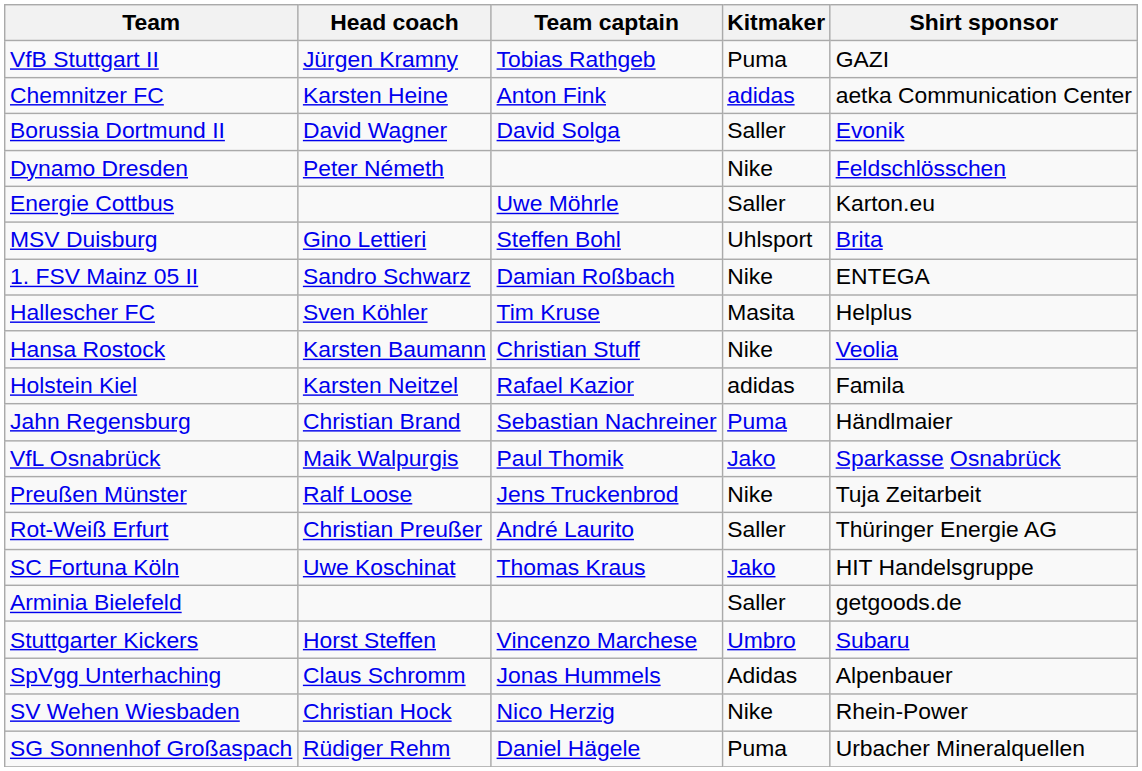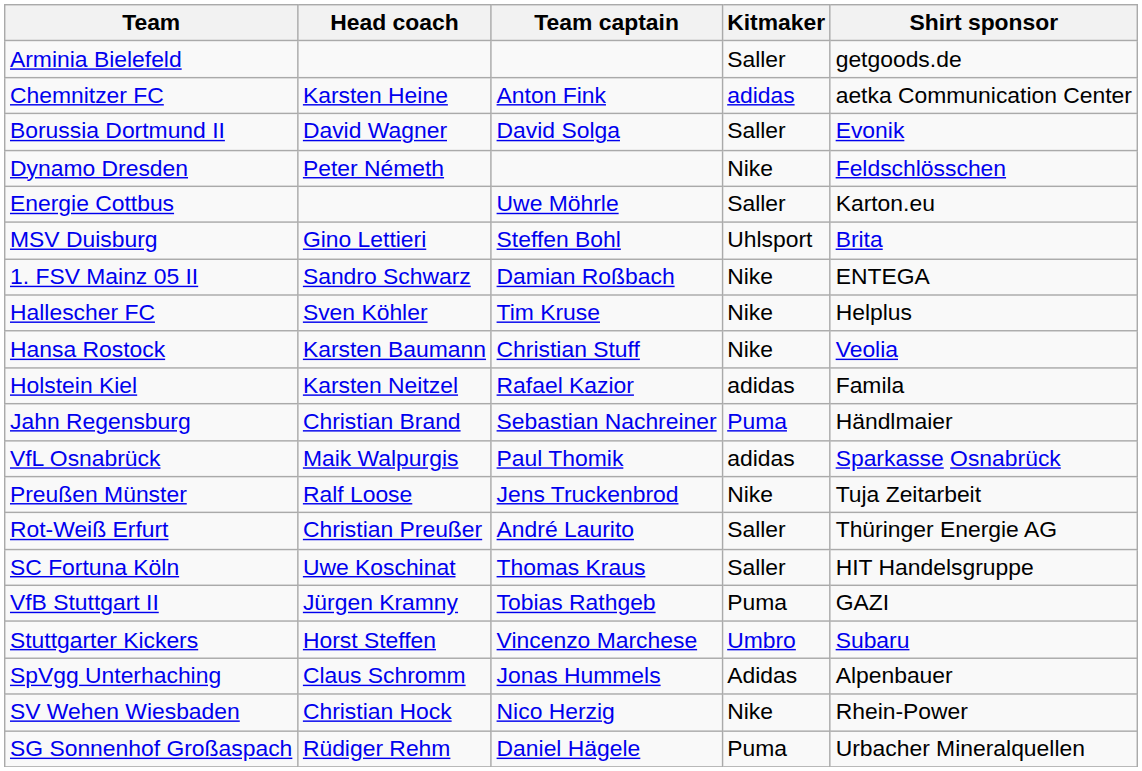 <table class="wikitable sortable">
 <tr>
 <th>Team</th>
 <th>Head coach</th>
 <th>Team captain</th>
 <th>Kitmaker</th>
 <th>Shirt sponsor</th>
 </tr>
 <tr>
-<td><a href='#'>VfB Stuttgart II</a></td>
-<td> <a href='#'>Jürgen Kramny</a></td>
-<td> <a href='#'>Tobias Rathgeb</a></td>
-<td>Puma</td>
-<td>GAZI</td>
+<td><a href='#'>Arminia Bielefeld</a></td>
+<td> </td>
+<td> </td>
+<td>Saller</td>
+<td>getgoods.de</td>
 </tr>
 <tr>
 <td><a href='#'>Chemnitzer FC</a></td>
 <td> <a href='#'>Karsten Heine</a></td>
 <td> <a href='#'>Anton Fink</a></td>
 <td><a href='#'>adidas</a></td>
 <td>aetka Communication Center</td>
 </tr>
 <tr>
 <td><a href='#'>Borussia Dortmund II</a></td>
 <td> <a href='#'>David Wagner</a></td>
 <td> <a href='#'>David Solga</a></td>
 <td>Saller</td>
 <td><a href='#'>Evonik</a></td>
 </tr>
 <tr>
 <td><a href='#'>Dynamo Dresden</a></td>
 <td> <a href='#'>Peter Németh</a></td>
 <td> </td>
 <td>Nike</td>
 <td><a href='#'>Feldschlösschen</a></td>
 </tr>
 <tr>
 <td><a href='#'>Energie Cottbus</a></td>
 <td> </td>
 <td> <a href='#'>Uwe Möhrle</a></td>
 <td>Saller</td>
 <td>Karton.eu</td>
 </tr>
 <tr>
 <td><a href='#'>MSV Duisburg</a></td>
 <td> <a href='#'>Gino Lettieri</a></td>
 <td> <a href='#'>Steffen Bohl</a></td>
 <td>Uhlsport</td>
 <td><a href='#'>Brita</a></td>
 </tr>
 <tr>
 <td><a href='#'>1. FSV Mainz 05 II</a></td>
 <td> <a href='#'>Sandro Schwarz</a></td>
 <td> <a href='#'>Damian Roßbach</a></td>
 <td>Nike</td>
 <td>ENTEGA</td>
 </tr>
 <tr>
 <td><a href='#'>Hallescher FC</a></td>
 <td> <a href='#'>Sven Köhler</a></td>
 <td> <a href='#'>Tim Kruse</a></td>
-<td>Masita</td>
+<td>Nike</td>
 <td>Helplus</td>
 </tr>
 <tr>
 <td><a href='#'>Hansa Rostock</a></td>
 <td> <a href='#'>Karsten Baumann</a></td>
 <td> <a href='#'>Christian Stuff</a></td>
 <td>Nike</td>
 <td><a href='#'>Veolia</a></td>
 </tr>
 <tr>
 <td><a href='#'>Holstein Kiel</a></td>
 <td> <a href='#'>Karsten Neitzel</a></td>
 <td> <a href='#'>Rafael Kazior</a></td>
 <td>adidas</td>
 <td>Famila</td>
 </tr>
 <tr>
 <td><a href='#'>Jahn Regensburg</a></td>
 <td> <a href='#'>Christian Brand</a></td>
 <td> <a href='#'>Sebastian Nachreiner</a></td>
 <td><a href='#'>Puma</a></td>
 <td>Händlmaier</td>
 </tr>
 <tr>
 <td><a href='#'>VfL Osnabrück</a></td>
 <td> <a href='#'>Maik Walpurgis</a></td>
 <td> <a href='#'>Paul Thomik</a></td>
-<td><a href='#'>Jako</a></td>
+<td>adidas</td>
 <td><a href='#'>Sparkasse</a> <a href='#'>Osnabrück</a></td>
 </tr>
 <tr>
 <td><a href='#'>Preußen Münster</a></td>
 <td> <a href='#'>Ralf Loose</a></td>
 <td> <a href='#'>Jens Truckenbrod</a></td>
 <td>Nike</td>
 <td>Tuja Zeitarbeit</td>
 </tr>
 <tr>
 <td><a href='#'>Rot-Weiß Erfurt</a></td>
 <td> <a href='#'>Christian Preußer</a></td>
 <td> <a href='#'>André Laurito</a></td>
 <td>Saller</td>
 <td>Thüringer Energie AG</td>
 </tr>
 <tr>
 <td><a href='#'>SC Fortuna Köln</a></td>
 <td> <a href='#'>Uwe Koschinat</a></td>
 <td> <a href='#'>Thomas Kraus</a></td>
-<td><a href='#'>Jako</a></td>
+<td>Saller</td>
 <td>HIT Handelsgruppe</td>
 </tr>
 <tr>
-<td><a href='#'>Arminia Bielefeld</a></td>
-<td> </td>
-<td> </td>
-<td>Saller</td>
-<td>getgoods.de</td>
+<td><a href='#'>VfB Stuttgart II</a></td>
+<td> <a href='#'>Jürgen Kramny</a></td>
+<td> <a href='#'>Tobias Rathgeb</a></td>
+<td>Puma</td>
+<td>GAZI</td>
 </tr>
 <tr>
 <td><a href='#'>Stuttgarter Kickers</a></td>
 <td> <a href='#'>Horst Steffen</a></td>
 <td> <a href='#'>Vincenzo Marchese</a></td>
 <td><a href='#'>Umbro</a></td>
 <td><a href='#'>Subaru</a></td>
 </tr>
 <tr>
 <td><a href='#'>SpVgg Unterhaching</a></td>
 <td> <a href='#'>Claus Schromm</a></td>
 <td> <a href='#'>Jonas Hummels</a></td>
 <td>Adidas</td>
 <td>Alpenbauer</td>
 </tr>
 <tr>
 <td><a href='#'>SV Wehen Wiesbaden</a></td>
 <td> <a href='#'>Christian Hock</a></td>
 <td> <a href='#'>Nico Herzig</a></td>
 <td>Nike</td>
 <td>Rhein-Power</td>
 </tr>
 <tr>
 <td><a href='#'>SG Sonnenhof Großaspach</a></td>
 <td> <a href='#'>Rüdiger Rehm</a></td>
 <td> <a href='#'>Daniel Hägele</a></td>
 <td>Puma</td>
 <td>Urbacher Mineralquellen</td>
 </tr>
 </table>
